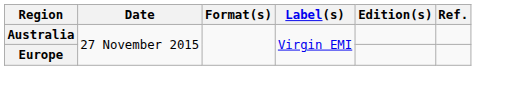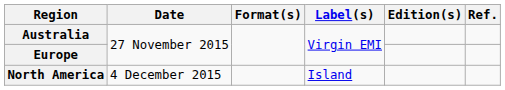 <table class="wikitable plainrowheaders">
 <tr>
 <th scope="col">Region</th>
 <th scope="col">Date</th>
 <th scope="col">Format(s)</th>
 <th scope="col"><a href='#'>Label</a>(s)</th>
 <th scope="col">Edition(s)</th>
 <th scope="col">Ref.</th>
 </tr>
 <tr>
 <th scope="row">Australia</th>
 <td rowspan="2">27 November 2015</td>
 <td rowspan="2"></td>
 <td rowspan="2"><a href='#'>Virgin EMI</a></td>
 <td></td>
 <td></td>
 </tr>
 <tr>
 <th scope="row">Europe</th>
 <td></td>
 <td></td>
 </tr>
+<tr>
+<th scope="row">North America</th>
+<td>4 December 2015</td>
+<td></td>
+<td><a href='#'>Island</a></td>
+<td></td>
+<td></td>
+</tr>
 </table>
